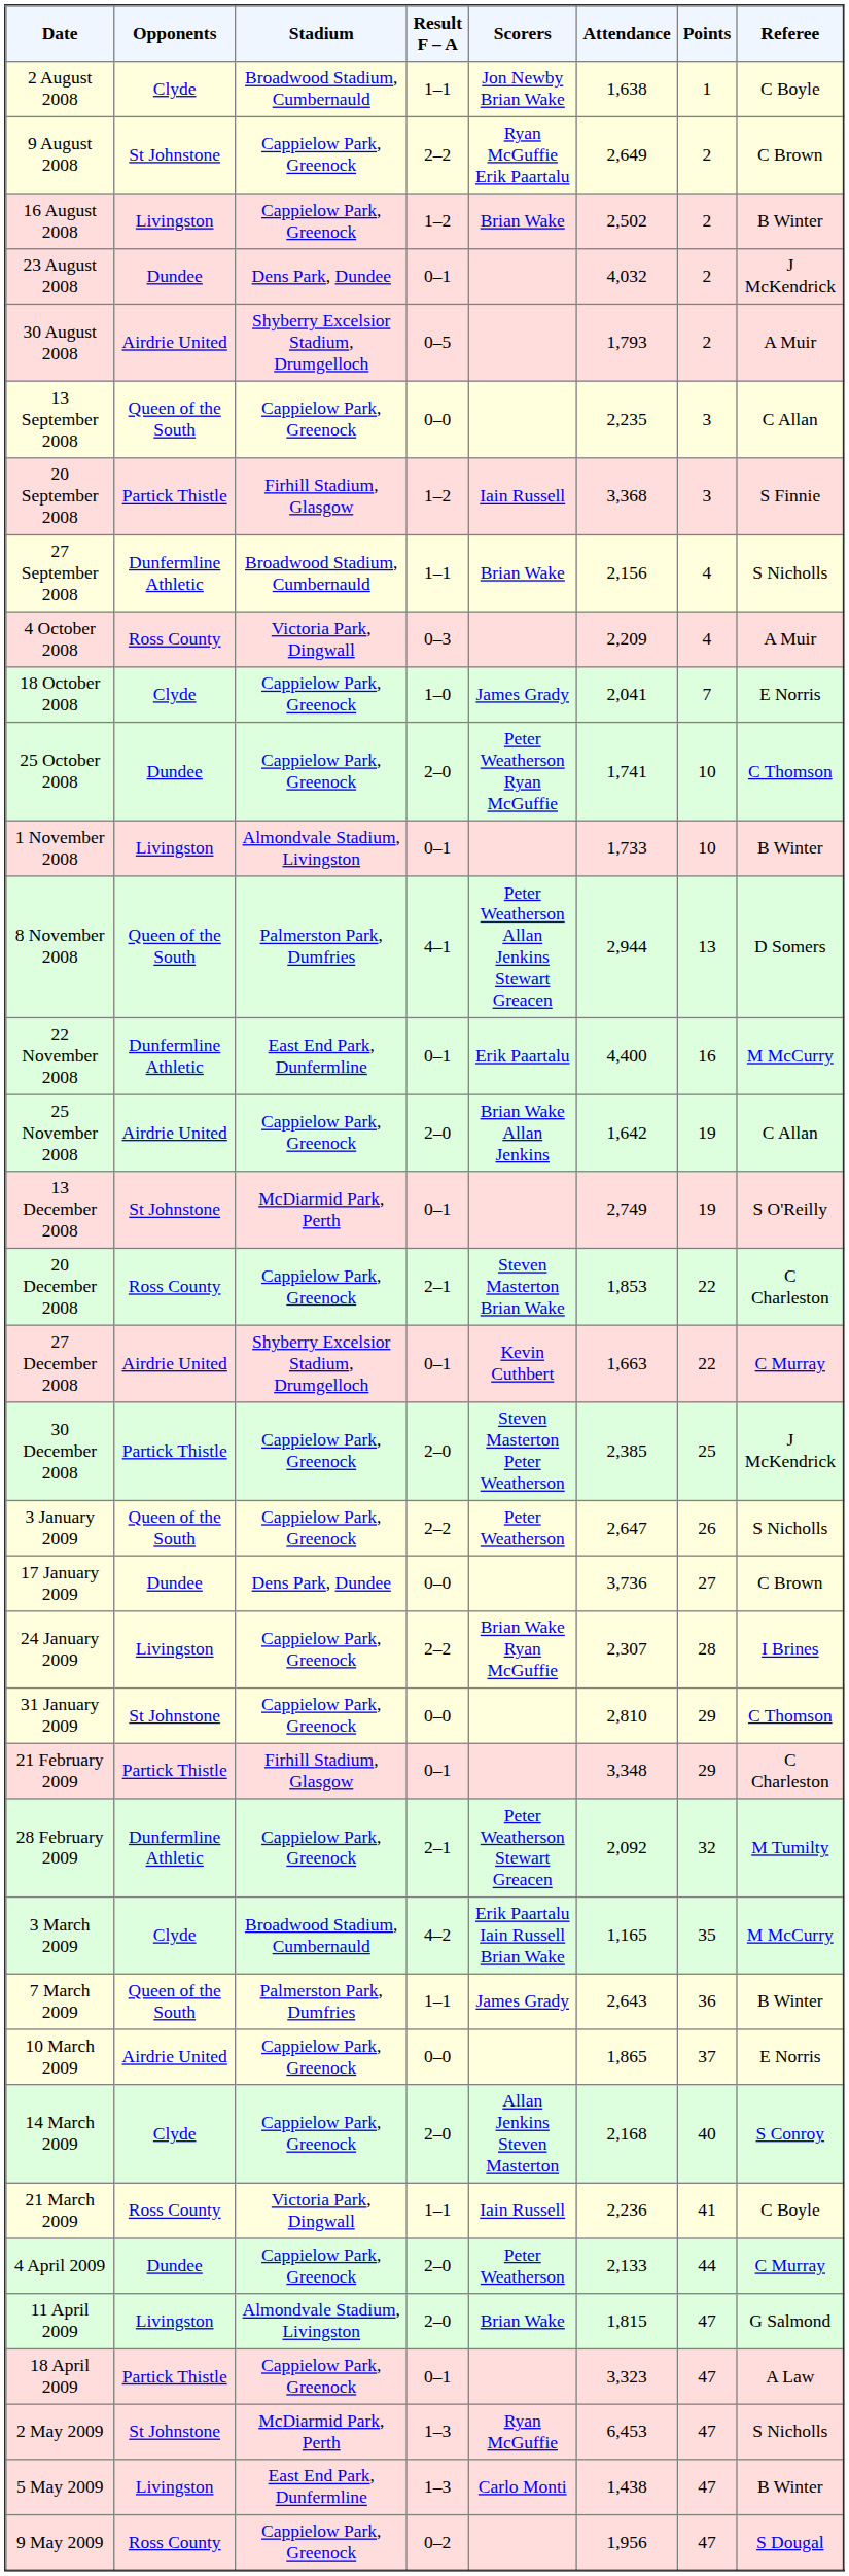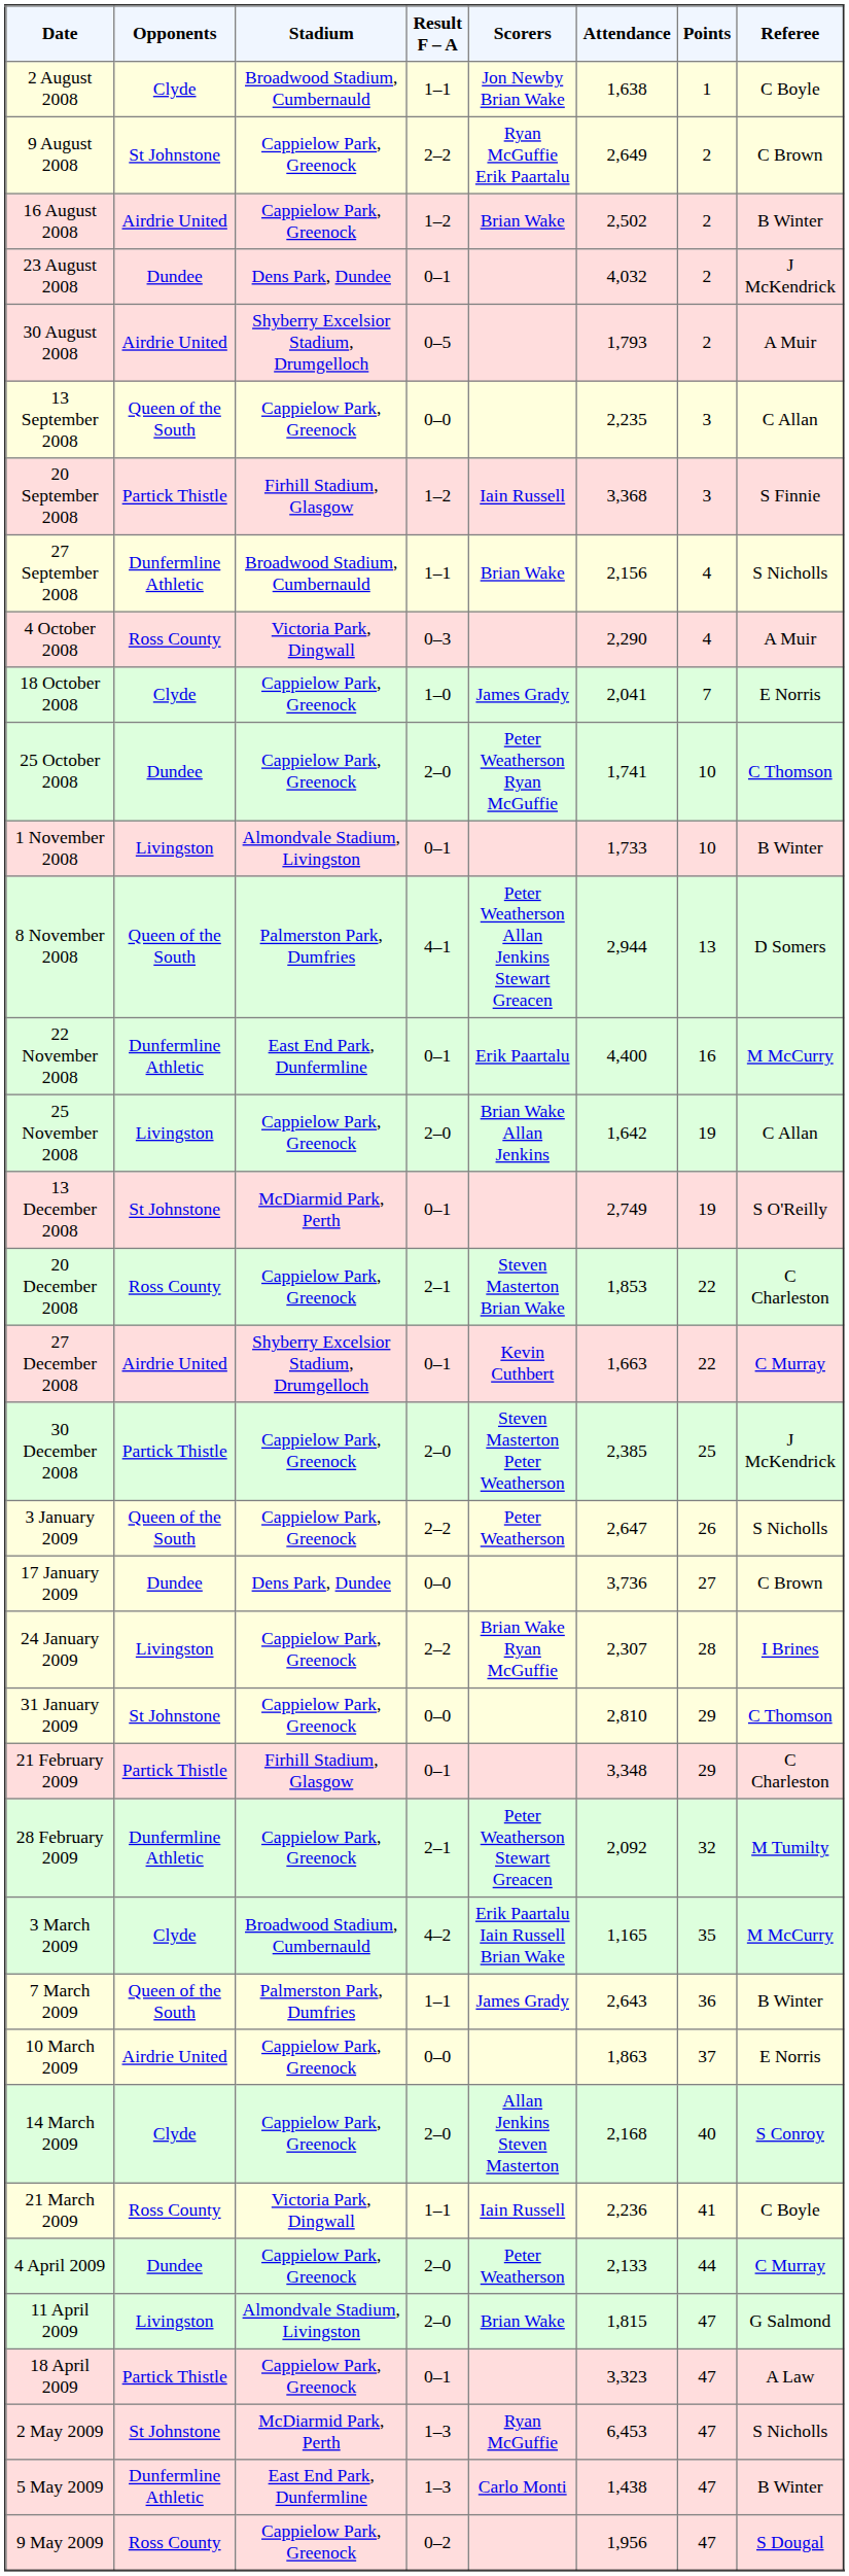 <table border="2" cellpadding="4" style="border-collapse:collapse; text-align:center; font-size:smaller;">
 <tr style="background:#f0f6ff;">
 <th><strong>Date</strong></th>
 <th><strong>Opponents</strong></th>
 <th><strong>Stadium</strong></th>
 <th><strong>Result<br>F – A</strong></th>
 <th><strong>Scorers</strong></th>
 <th><strong>Attendance</strong></th>
 <th><strong>Points</strong></th>
 <th><strong>Referee</strong></th>
 </tr>
 <tr bgcolor="ffffdd">
 <td>2 August 2008</td>
 <td><a href='#'>Clyde</a></td>
 <td><a href='#'>Broadwood Stadium</a>, <a href='#'>Cumbernauld</a></td>
 <td>1–1</td>
 <td><a href='#'>Jon Newby</a> <br><a href='#'>Brian Wake</a> </td>
 <td>1,638</td>
 <td>1</td>
 <td>C Boyle</td>
 </tr>
 <tr bgcolor="ffffdd">
 <td>9 August 2008</td>
 <td><a href='#'>St Johnstone</a></td>
 <td><a href='#'>Cappielow Park</a>, <a href='#'>Greenock</a></td>
 <td>2–2</td>
 <td><a href='#'>Ryan McGuffie</a> <br><a href='#'>Erik Paartalu</a> </td>
 <td>2,649</td>
 <td>2</td>
 <td>C Brown</td>
 </tr>
 <tr bgcolor="ffdddd">
 <td>16 August 2008</td>
-<td><a href='#'>Livingston</a></td>
+<td><a href='#'>Airdrie United</a></td>
 <td><a href='#'>Cappielow Park</a>, <a href='#'>Greenock</a></td>
 <td>1–2</td>
 <td><a href='#'>Brian Wake</a> </td>
 <td>2,502</td>
 <td>2</td>
 <td>B Winter</td>
 </tr>
 <tr bgcolor="ffdddd">
 <td>23 August 2008</td>
 <td><a href='#'>Dundee</a></td>
 <td><a href='#'>Dens Park</a>, <a href='#'>Dundee</a></td>
 <td>0–1</td>
 <td></td>
 <td>4,032</td>
 <td>2</td>
 <td>J McKendrick</td>
 </tr>
 <tr bgcolor="ffdddd">
 <td>30 August 2008</td>
 <td><a href='#'>Airdrie United</a></td>
 <td><a href='#'>Shyberry Excelsior Stadium</a>, <a href='#'>Drumgelloch</a></td>
 <td>0–5</td>
 <td></td>
 <td>1,793</td>
 <td>2</td>
 <td>A Muir</td>
 </tr>
 <tr bgcolor="ffffdd">
 <td>13 September 2008</td>
 <td><a href='#'>Queen of the South</a></td>
 <td><a href='#'>Cappielow Park</a>, <a href='#'>Greenock</a></td>
 <td>0–0</td>
 <td></td>
 <td>2,235</td>
 <td>3</td>
 <td>C Allan</td>
 </tr>
 <tr bgcolor="ffdddd">
 <td>20 September 2008</td>
 <td><a href='#'>Partick Thistle</a></td>
 <td><a href='#'>Firhill Stadium</a>, <a href='#'>Glasgow</a></td>
 <td>1–2</td>
 <td><a href='#'>Iain Russell</a> </td>
 <td>3,368</td>
 <td>3</td>
 <td>S Finnie</td>
 </tr>
 <tr bgcolor="ffffdd">
 <td>27 September 2008</td>
 <td><a href='#'>Dunfermline Athletic</a></td>
 <td><a href='#'>Broadwood Stadium</a>, <a href='#'>Cumbernauld</a></td>
 <td>1–1</td>
 <td><a href='#'>Brian Wake</a> </td>
 <td>2,156</td>
 <td>4</td>
 <td>S Nicholls</td>
 </tr>
 <tr bgcolor="ffdddd">
 <td>4 October 2008</td>
 <td><a href='#'>Ross County</a></td>
 <td><a href='#'>Victoria Park</a>, <a href='#'>Dingwall</a></td>
 <td>0–3</td>
 <td></td>
-<td>2,209</td>
+<td>2,290</td>
 <td>4</td>
 <td>A Muir</td>
 </tr>
 <tr bgcolor="ddffdd">
 <td>18 October 2008</td>
 <td><a href='#'>Clyde</a></td>
 <td><a href='#'>Cappielow Park</a>, <a href='#'>Greenock</a></td>
 <td>1–0</td>
 <td><a href='#'>James Grady</a> </td>
 <td>2,041</td>
 <td>7</td>
 <td>E Norris</td>
 </tr>
 <tr bgcolor="ddffdd">
 <td>25 October 2008</td>
 <td><a href='#'>Dundee</a></td>
 <td><a href='#'>Cappielow Park</a>, <a href='#'>Greenock</a></td>
 <td>2–0</td>
 <td><a href='#'>Peter Weatherson</a> <br><a href='#'>Ryan McGuffie</a> </td>
 <td>1,741</td>
 <td>10</td>
 <td><a href='#'>C Thomson</a></td>
 </tr>
 <tr bgcolor="ffdddd">
 <td>1 November 2008</td>
 <td><a href='#'>Livingston</a></td>
 <td><a href='#'>Almondvale Stadium</a>, <a href='#'>Livingston</a></td>
 <td>0–1</td>
 <td></td>
 <td>1,733</td>
 <td>10</td>
 <td>B Winter</td>
 </tr>
 <tr bgcolor="ddffdd">
 <td>8 November 2008</td>
 <td><a href='#'>Queen of the South</a></td>
 <td><a href='#'>Palmerston Park</a>, <a href='#'>Dumfries</a></td>
 <td>4–1</td>
 <td><a href='#'>Peter Weatherson</a>  <br><a href='#'>Allan Jenkins</a> <br><a href='#'>Stewart Greacen</a> </td>
 <td>2,944</td>
 <td>13</td>
 <td>D Somers</td>
 </tr>
 <tr bgcolor="ddffdd">
 <td>22 November 2008</td>
 <td><a href='#'>Dunfermline Athletic</a></td>
 <td><a href='#'>East End Park</a>, <a href='#'>Dunfermline</a></td>
 <td>0–1</td>
 <td><a href='#'>Erik Paartalu</a> </td>
 <td>4,400</td>
 <td>16</td>
 <td><a href='#'>M McCurry</a></td>
 </tr>
 <tr bgcolor="ddffdd">
 <td>25 November 2008</td>
-<td><a href='#'>Airdrie United</a></td>
+<td><a href='#'>Livingston</a></td>
 <td><a href='#'>Cappielow Park</a>, <a href='#'>Greenock</a></td>
 <td>2–0</td>
 <td><a href='#'>Brian Wake</a> <br><a href='#'>Allan Jenkins</a> </td>
 <td>1,642</td>
 <td>19</td>
 <td>C Allan</td>
 </tr>
 <tr bgcolor="ffdddd">
 <td>13 December 2008</td>
 <td><a href='#'>St Johnstone</a></td>
 <td><a href='#'>McDiarmid Park</a>, <a href='#'>Perth</a></td>
 <td>0–1</td>
 <td></td>
 <td>2,749</td>
 <td>19</td>
 <td>S O'Reilly</td>
 </tr>
 <tr bgcolor="ddffdd">
 <td>20 December 2008</td>
 <td><a href='#'>Ross County</a></td>
 <td><a href='#'>Cappielow Park</a>, <a href='#'>Greenock</a></td>
 <td>2–1</td>
 <td><a href='#'>Steven Masterton</a> <br><a href='#'>Brian Wake</a> </td>
 <td>1,853</td>
 <td>22</td>
 <td>C Charleston</td>
 </tr>
 <tr bgcolor="ffdddd">
 <td>27 December 2008</td>
 <td><a href='#'>Airdrie United</a></td>
 <td><a href='#'>Shyberry Excelsior Stadium</a>, <a href='#'>Drumgelloch</a></td>
 <td>0–1</td>
 <td><a href='#'>Kevin Cuthbert</a> </td>
 <td>1,663</td>
 <td>22</td>
 <td><a href='#'>C Murray</a></td>
 </tr>
 <tr bgcolor="ddffdd">
 <td>30 December 2008</td>
 <td><a href='#'>Partick Thistle</a></td>
 <td><a href='#'>Cappielow Park</a>, <a href='#'>Greenock</a></td>
 <td>2–0</td>
 <td><a href='#'>Steven Masterton</a> <br><a href='#'>Peter Weatherson</a> </td>
 <td>2,385</td>
 <td>25</td>
 <td>J McKendrick</td>
 </tr>
 <tr bgcolor="ffffdd">
 <td>3 January 2009</td>
 <td><a href='#'>Queen of the South</a></td>
 <td><a href='#'>Cappielow Park</a>, <a href='#'>Greenock</a></td>
 <td>2–2</td>
 <td><a href='#'>Peter Weatherson</a>  </td>
 <td>2,647</td>
 <td>26</td>
 <td>S Nicholls</td>
 </tr>
 <tr bgcolor="ffffdd">
 <td>17 January 2009</td>
 <td><a href='#'>Dundee</a></td>
 <td><a href='#'>Dens Park</a>, <a href='#'>Dundee</a></td>
 <td>0–0</td>
 <td></td>
 <td>3,736</td>
 <td>27</td>
 <td>C Brown</td>
 </tr>
 <tr bgcolor="ffffdd">
 <td>24 January 2009</td>
 <td><a href='#'>Livingston</a></td>
 <td><a href='#'>Cappielow Park</a>, <a href='#'>Greenock</a></td>
 <td>2–2</td>
 <td><a href='#'>Brian Wake</a> <br><a href='#'>Ryan McGuffie</a> </td>
 <td>2,307</td>
 <td>28</td>
 <td><a href='#'>I Brines</a></td>
 </tr>
 <tr bgcolor="ffffdd">
 <td>31 January 2009</td>
 <td><a href='#'>St Johnstone</a></td>
 <td><a href='#'>Cappielow Park</a>, <a href='#'>Greenock</a></td>
 <td>0–0</td>
 <td></td>
 <td>2,810</td>
 <td>29</td>
 <td><a href='#'>C Thomson</a></td>
 </tr>
 <tr bgcolor="ffdddd">
 <td>21 February 2009</td>
 <td><a href='#'>Partick Thistle</a></td>
 <td><a href='#'>Firhill Stadium</a>, <a href='#'>Glasgow</a></td>
 <td>0–1</td>
 <td></td>
 <td>3,348</td>
 <td>29</td>
 <td>C Charleston</td>
 </tr>
 <tr bgcolor="ddffdd">
 <td>28 February 2009</td>
 <td><a href='#'>Dunfermline Athletic</a></td>
 <td><a href='#'>Cappielow Park</a>, <a href='#'>Greenock</a></td>
 <td>2–1</td>
 <td><a href='#'>Peter Weatherson</a> <br><a href='#'>Stewart Greacen</a> </td>
 <td>2,092</td>
 <td>32</td>
 <td><a href='#'>M Tumilty</a></td>
 </tr>
 <tr bgcolor="ddffdd">
 <td>3 March 2009</td>
 <td><a href='#'>Clyde</a></td>
 <td><a href='#'>Broadwood Stadium</a>, <a href='#'>Cumbernauld</a></td>
 <td>4–2</td>
 <td><a href='#'>Erik Paartalu</a> <br><a href='#'>Iain Russell</a> <br><a href='#'>Brian Wake</a>  </td>
 <td>1,165</td>
 <td>35</td>
 <td><a href='#'>M McCurry</a></td>
 </tr>
 <tr bgcolor="ffffdd">
 <td>7 March 2009</td>
 <td><a href='#'>Queen of the South</a></td>
 <td><a href='#'>Palmerston Park</a>, <a href='#'>Dumfries</a></td>
 <td>1–1</td>
 <td><a href='#'>James Grady</a> </td>
 <td>2,643</td>
 <td>36</td>
 <td>B Winter</td>
 </tr>
 <tr bgcolor="ffffdd">
 <td>10 March 2009</td>
 <td><a href='#'>Airdrie United</a></td>
 <td><a href='#'>Cappielow Park</a>, <a href='#'>Greenock</a></td>
 <td>0–0</td>
 <td></td>
-<td>1,865</td>
+<td>1,863</td>
 <td>37</td>
 <td>E Norris</td>
 </tr>
 <tr bgcolor="ddffdd">
 <td>14 March 2009</td>
 <td><a href='#'>Clyde</a></td>
 <td><a href='#'>Cappielow Park</a>, <a href='#'>Greenock</a></td>
 <td>2–0</td>
 <td><a href='#'>Allan Jenkins</a> <br><a href='#'>Steven Masterton</a> </td>
 <td>2,168</td>
 <td>40</td>
 <td><a href='#'>S Conroy</a></td>
 </tr>
 <tr bgcolor="ffffdd">
 <td>21 March 2009</td>
 <td><a href='#'>Ross County</a></td>
 <td><a href='#'>Victoria Park</a>, <a href='#'>Dingwall</a></td>
 <td>1–1</td>
 <td><a href='#'>Iain Russell</a> </td>
 <td>2,236</td>
 <td>41</td>
 <td>C Boyle</td>
 </tr>
 <tr bgcolor="ddffdd">
 <td>4 April 2009</td>
 <td><a href='#'>Dundee</a></td>
 <td><a href='#'>Cappielow Park</a>, <a href='#'>Greenock</a></td>
 <td>2–0</td>
 <td><a href='#'>Peter Weatherson</a>  </td>
 <td>2,133</td>
 <td>44</td>
 <td><a href='#'>C Murray</a></td>
 </tr>
 <tr bgcolor="ddffdd">
 <td>11 April 2009</td>
 <td><a href='#'>Livingston</a></td>
 <td><a href='#'>Almondvale Stadium</a>, <a href='#'>Livingston</a></td>
 <td>2–0</td>
 <td><a href='#'>Brian Wake</a>  </td>
 <td>1,815</td>
 <td>47</td>
 <td>G Salmond</td>
 </tr>
 <tr bgcolor="ffdddd">
 <td>18 April 2009</td>
 <td><a href='#'>Partick Thistle</a></td>
 <td><a href='#'>Cappielow Park</a>, <a href='#'>Greenock</a></td>
 <td>0–1</td>
 <td></td>
 <td>3,323</td>
 <td>47</td>
 <td>A Law</td>
 </tr>
 <tr bgcolor="ffdddd">
 <td>2 May 2009</td>
 <td><a href='#'>St Johnstone</a></td>
 <td><a href='#'>McDiarmid Park</a>, <a href='#'>Perth</a></td>
 <td>1–3</td>
 <td><a href='#'>Ryan McGuffie</a> </td>
 <td>6,453</td>
 <td>47</td>
 <td>S Nicholls</td>
 </tr>
 <tr bgcolor="ffdddd">
 <td>5 May 2009</td>
-<td><a href='#'>Livingston</a></td>
+<td><a href='#'>Dunfermline Athletic</a></td>
 <td><a href='#'>East End Park</a>, <a href='#'>Dunfermline</a></td>
 <td>1–3</td>
 <td><a href='#'>Carlo Monti</a> </td>
 <td>1,438</td>
 <td>47</td>
 <td>B Winter</td>
 </tr>
 <tr bgcolor="ffdddd">
 <td>9 May 2009</td>
 <td><a href='#'>Ross County</a></td>
 <td><a href='#'>Cappielow Park</a>, <a href='#'>Greenock</a></td>
 <td>0–2</td>
 <td></td>
 <td>1,956</td>
 <td>47</td>
 <td><a href='#'>S Dougal</a></td>
 </tr>
 </table>
